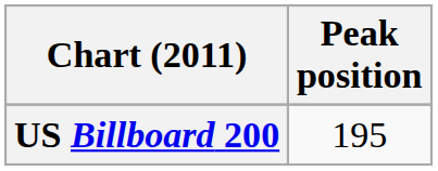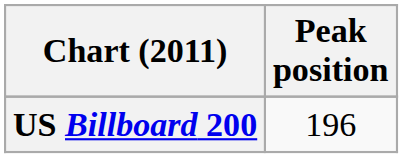 <table class="wikitable sortable plainrowheaders">
 <tr>
 <th scope="col">Chart (2011)</th>
 <th scope="col">Peak<br>position</th>
 </tr>
 <tr>
 </tr>
 <tr>
 <th scope="row">US <a href='#'><em>Billboard</em> 200</a></th>
-<td align="center">195</td>
+<td align="center">196</td>
 </tr>
 </table>
